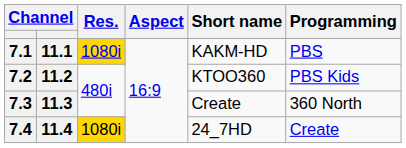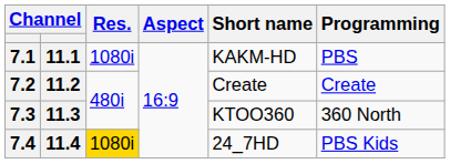 <table class="wikitable">
 <tr>
 <th scope = "col" colspan="2"><a href='#'>Channel</a></th>
 <th scope = "col" rowspan="2"><a href='#'>Res.</a></th>
 <th scope = "col" rowspan="2"><a href='#'>Aspect</a></th>
 <th scope = "col" rowspan="2">Short name</th>
 <th scope = "col" rowspan="2">Programming</th>
 </tr>
 <tr>
 <th scope = "col"></th>
 <th></th>
 </tr>
 <tr>
 <th scope = "row">7.1</th>
 <th>11.1</th>
-<td style="background: gold;"><a href='#'>1080i</a></td>
+<td><a href='#'>1080i</a></td>
 <td rowspan=4><a href='#'>16:9</a></td>
 <td>KAKM-HD</td>
 <td><a href='#'>PBS</a></td>
 </tr>
 <tr>
 <th scope = "row">7.2</th>
 <th>11.2</th>
 <td rowspan=2><a href='#'>480i</a></td>
-<td>KTOO360</td>
-<td><a href='#'>PBS Kids</a></td>
+<td>Create</td>
+<td><a href='#'>Create</a></td>
 </tr>
 <tr>
 <th scope = "row">7.3</th>
 <th>11.3</th>
-<td>Create</td>
+<td>KTOO360</td>
 <td>360 North</td>
 </tr>
 <tr>
 <th scope = "row">7.4</th>
 <th>11.4</th>
 <td style="background: gold;">1080i</td>
 <td>24_7HD</td>
-<td><a href='#'>Create</a></td>
+<td><a href='#'>PBS Kids</a></td>
 </tr>
 </table>
